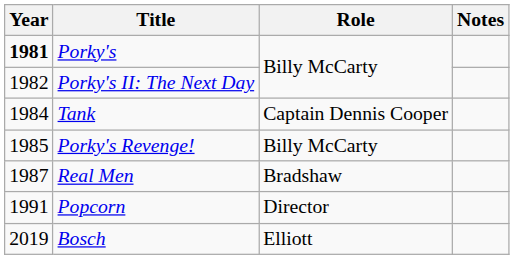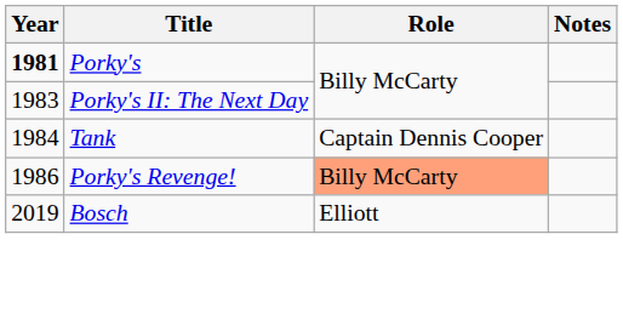 <table class="wikitable">
 <tr>
 <th>Year</th>
 <th>Title</th>
 <th>Role</th>
 <th>Notes</th>
 </tr>
 <tr>
 <td><strong>1981</strong></td>
 <td><em><a href='#'>Porky's</a></em></td>
 <td rowspan="2">Billy McCarty</td>
 <td></td>
 </tr>
 <tr>
-<td>1982</td>
+<td>1983</td>
 <td><em><a href='#'>Porky's II: The Next Day</a></em></td>
 <td></td>
 </tr>
 <tr>
 <td>1984</td>
 <td><em><a href='#'>Tank</a></em></td>
 <td>Captain Dennis Cooper</td>
 <td></td>
 </tr>
 <tr>
-<td>1985</td>
+<td>1986</td>
 <td><em><a href='#'>Porky's Revenge!</a></em></td>
-<td>Billy McCarty</td>
-<td></td>
-</tr>
-<tr>
-<td>1987</td>
-<td><em><a href='#'>Real Men</a></em></td>
-<td>Bradshaw</td>
-<td></td>
-</tr>
-<tr>
-<td>1991</td>
-<td><em><a href='#'>Popcorn</a></em></td>
-<td>Director</td>
+<td style="background: lightsalmon;">Billy McCarty</td>
 <td></td>
 </tr>
 <tr>
 <td>2019</td>
 <td><em><a href='#'>Bosch</a></em></td>
 <td>Elliott</td>
 <td></td>
 </tr>
 </table>
